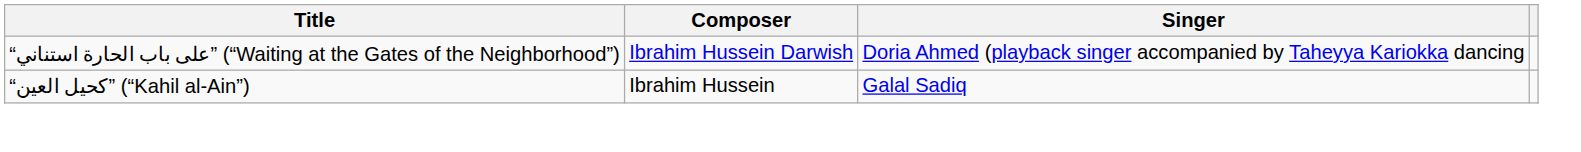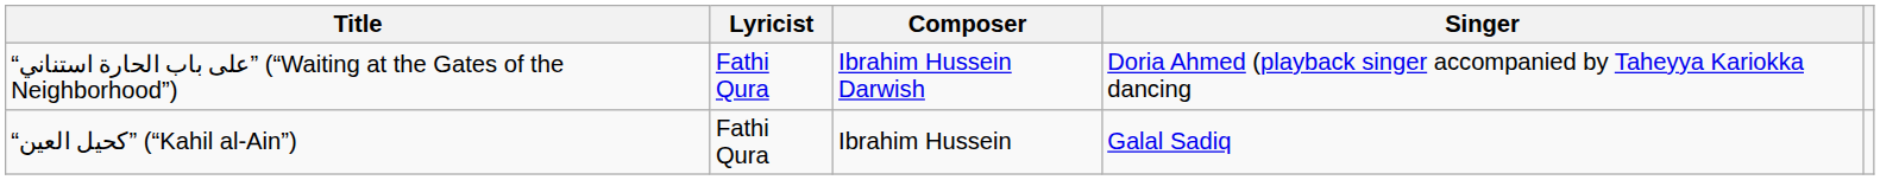 <table class="wikitable">
 <tr>
 <th>Title</th>
+<th>Lyricist</th>
 <th>Composer</th>
 <th>Singer</th>
 <th></th>
 </tr>
 <tr>
 <td>“على باب الحارة استناني” (“Waiting at the Gates of the Neighborhood”)</td>
+<td><a href='#'>Fathi Qura</a></td>
 <td><a href='#'>Ibrahim Hussein Darwish</a></td>
 <td><a href='#'>Doria Ahmed</a> (<a href='#'>playback singer</a> accompanied by <a href='#'>Taheyya Kariokka</a> dancing</td>
 <td></td>
 </tr>
 <tr>
 <td>“كحيل العين” (“Kahil al-Ain”)</td>
+<td>Fathi Qura</td>
 <td>Ibrahim Hussein</td>
 <td><a href='#'>Galal Sadiq</a></td>
 <td></td>
 </tr>
 </table>
